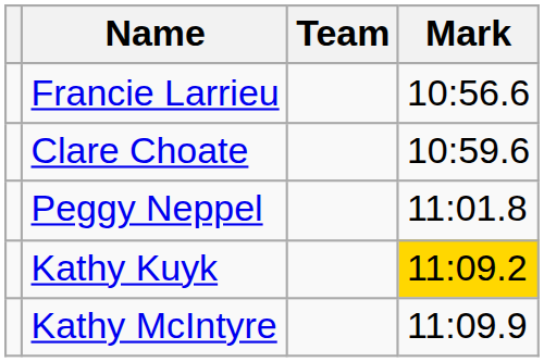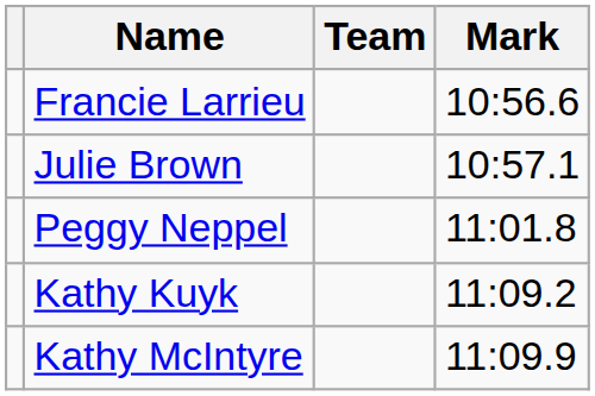 <table class=wikitable>
 <tr>
 <th></th>
 <th>Name</th>
 <th>Team</th>
 <th>Mark</th>
 </tr>
 <tr>
 <td></td>
 <td><a href='#'>Francie Larrieu</a></td>
 <td></td>
 <td>10:56.6</td>
 </tr>
 <tr>
 <td></td>
-<td><a href='#'>Clare Choate</a></td>
+<td><a href='#'>Julie Brown</a></td>
 <td></td>
-<td>10:59.6</td>
+<td>10:57.1</td>
 </tr>
 <tr>
 <td></td>
 <td><a href='#'>Peggy Neppel</a></td>
 <td></td>
 <td>11:01.8</td>
 </tr>
 <tr>
 <td></td>
 <td><a href='#'>Kathy Kuyk</a></td>
 <td></td>
-<td style="background: gold;">11:09.2</td>
+<td>11:09.2</td>
 </tr>
 <tr>
 <td></td>
 <td><a href='#'>Kathy McIntyre</a></td>
 <td></td>
 <td>11:09.9</td>
 </tr>
 </table>
